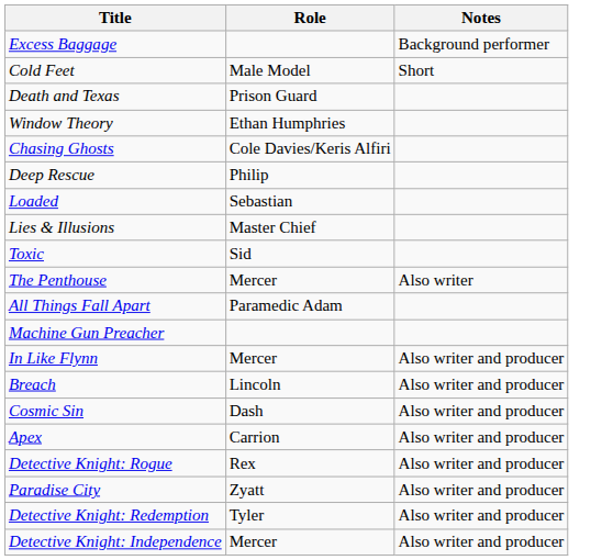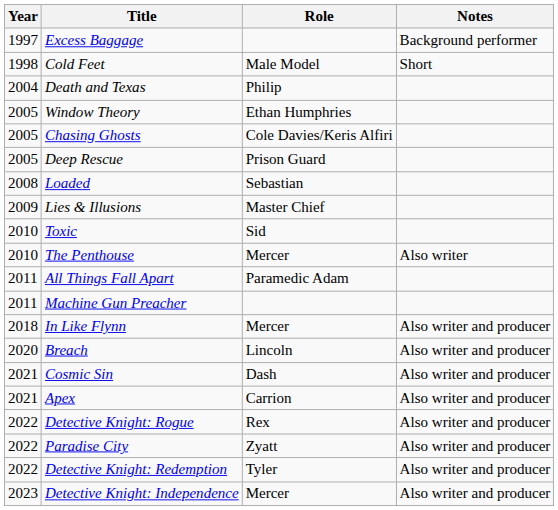 <table class="wikitable sortable">
 <tr>
+<th>Year</th>
 <th>Title</th>
 <th>Role</th>
 <th class="unsortable">Notes</th>
 </tr>
 <tr>
+<td>1997</td>
 <td><em><a href='#'>Excess Baggage</a></em></td>
 <td></td>
 <td>Background performer</td>
 </tr>
 <tr>
+<td>1998</td>
 <td><em>Cold Feet</em></td>
 <td>Male Model</td>
 <td>Short</td>
 </tr>
 <tr>
+<td>2004</td>
 <td><em>Death and Texas</em></td>
-<td>Prison Guard</td>
+<td>Philip</td>
 <td></td>
 </tr>
 <tr>
+<td>2005</td>
 <td><em>Window Theory</em></td>
 <td>Ethan Humphries</td>
 <td></td>
 </tr>
 <tr>
+<td>2005</td>
 <td><em><a href='#'>Chasing Ghosts</a></em></td>
 <td>Cole Davies/Keris Alfiri</td>
 <td></td>
 </tr>
 <tr>
+<td>2005</td>
 <td><em>Deep Rescue</em></td>
-<td>Philip</td>
+<td>Prison Guard</td>
 <td></td>
 </tr>
 <tr>
+<td>2008</td>
 <td><em><a href='#'>Loaded</a></em></td>
 <td>Sebastian</td>
 <td></td>
 </tr>
 <tr>
+<td>2009</td>
 <td><em>Lies & Illusions</em></td>
 <td>Master Chief</td>
 <td></td>
 </tr>
 <tr>
+<td>2010</td>
 <td><em><a href='#'>Toxic</a></em></td>
 <td>Sid</td>
 <td></td>
 </tr>
 <tr>
+<td>2010</td>
 <td><em><a href='#'>The Penthouse</a></em></td>
 <td>Mercer</td>
 <td>Also writer</td>
 </tr>
 <tr>
+<td>2011</td>
 <td><em><a href='#'>All Things Fall Apart</a></em></td>
 <td>Paramedic Adam</td>
 <td></td>
 </tr>
 <tr>
+<td>2011</td>
 <td><em><a href='#'>Machine Gun Preacher</a></em></td>
 <td></td>
 <td></td>
 </tr>
 <tr>
+<td>2018</td>
 <td><em><a href='#'>In Like Flynn</a></em></td>
 <td>Mercer</td>
 <td>Also writer and producer</td>
 </tr>
 <tr>
+<td>2020</td>
 <td><em><a href='#'>Breach</a></em></td>
 <td>Lincoln</td>
 <td>Also writer and producer</td>
 </tr>
 <tr>
+<td>2021</td>
 <td><em><a href='#'>Cosmic Sin</a></em></td>
 <td>Dash</td>
 <td>Also writer and producer</td>
 </tr>
 <tr>
+<td>2021</td>
 <td><em><a href='#'>Apex</a></em></td>
 <td>Carrion</td>
 <td>Also writer and producer</td>
 </tr>
 <tr>
+<td>2022</td>
 <td><em><a href='#'>Detective Knight: Rogue</a></em></td>
 <td>Rex</td>
 <td>Also writer and producer</td>
 </tr>
 <tr>
+<td>2022</td>
 <td><em><a href='#'>Paradise City</a></em></td>
 <td>Zyatt</td>
 <td>Also writer and producer</td>
 </tr>
 <tr>
+<td>2022</td>
 <td><em><a href='#'>Detective Knight: Redemption</a></em></td>
 <td>Tyler</td>
 <td>Also writer and producer</td>
 </tr>
 <tr>
+<td>2023</td>
 <td><em><a href='#'>Detective Knight: Independence</a></em></td>
 <td>Mercer</td>
 <td>Also writer and producer</td>
 </tr>
 </table>
